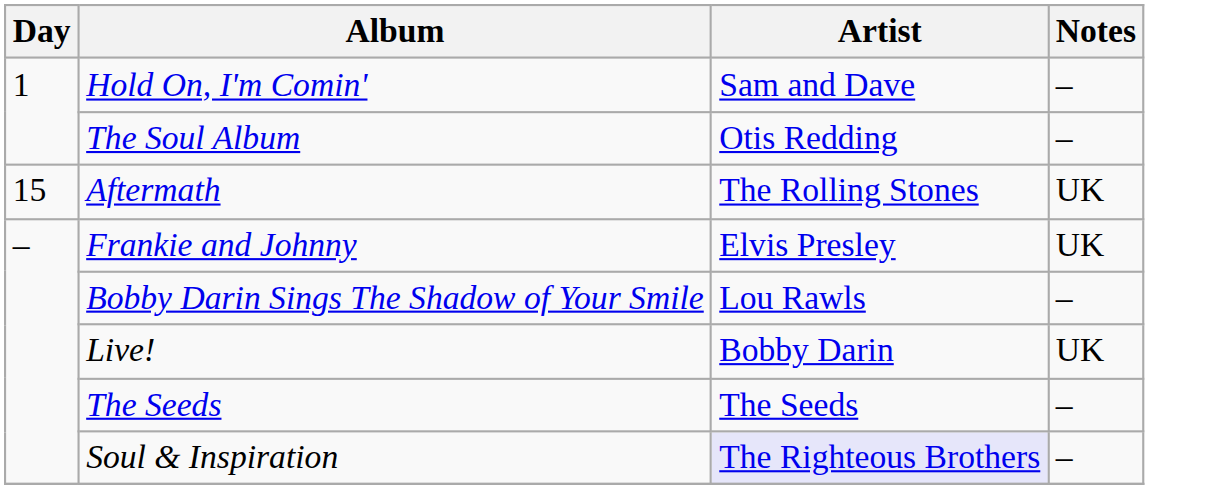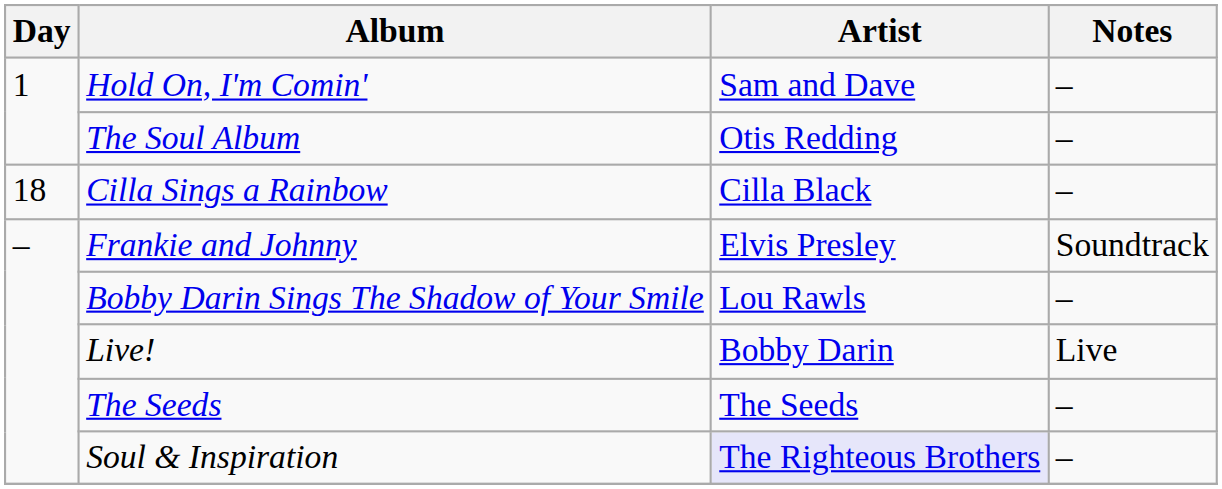 <table class="wikitable">
 <tr>
 <th>Day</th>
 <th>Album</th>
 <th>Artist</th>
 <th>Notes</th>
 </tr>
 <tr>
 <td rowspan="2" valign="top">1</td>
 <td><em><a href='#'>Hold On, I'm Comin'</a></em></td>
 <td><a href='#'>Sam and Dave</a></td>
 <td>–</td>
 </tr>
 <tr>
 <td><em><a href='#'>The Soul Album</a></em></td>
 <td><a href='#'>Otis Redding</a></td>
 <td>–</td>
 </tr>
 <tr>
-<td valign="top">15</td>
-<td><em><a href='#'>Aftermath</a></em></td>
-<td><a href='#'>The Rolling Stones</a></td>
-<td>UK</td>
+<td valign="top">18</td>
+<td><em><a href='#'>Cilla Sings a Rainbow</a></em></td>
+<td><a href='#'>Cilla Black</a></td>
+<td>–</td>
 </tr>
 <tr>
 <td rowspan="5" valign="top">–</td>
 <td><em><a href='#'>Frankie and Johnny</a></em></td>
 <td><a href='#'>Elvis Presley</a></td>
-<td>UK</td>
+<td>Soundtrack</td>
 </tr>
 <tr>
 <td><em><a href='#'>Bobby Darin Sings The Shadow of Your Smile</a></em></td>
 <td><a href='#'>Lou Rawls</a></td>
 <td>–</td>
 </tr>
 <tr>
 <td><em>Live!</em></td>
 <td><a href='#'>Bobby Darin</a></td>
-<td>UK</td>
+<td>Live</td>
 </tr>
 <tr>
 <td><em><a href='#'>The Seeds</a></em></td>
 <td><a href='#'>The Seeds</a></td>
 <td>–</td>
 </tr>
 <tr>
 <td><em>Soul & Inspiration</em></td>
 <td style="background: lavender;"><a href='#'>The Righteous Brothers</a></td>
 <td>–</td>
 </tr>
 <tr>
 </tr>
 </table>
